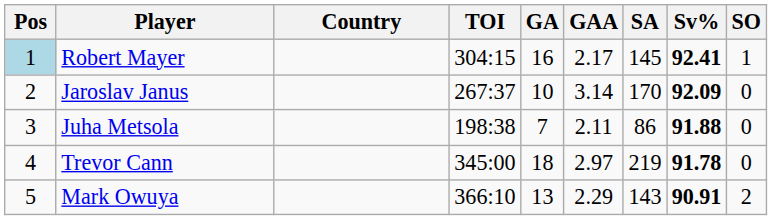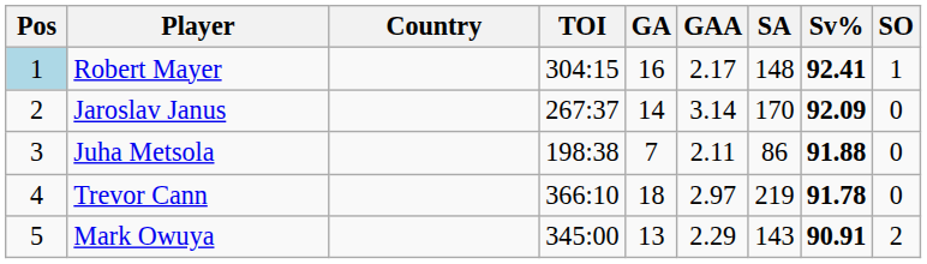 <table class="wikitable sortable" style="text-align: center;">
 <tr>
 <th width=30>Pos</th>
 <th width=150>Player</th>
 <th width=120>Country</th>
 <th width=20>TOI</th>
 <th width=20>GA</th>
 <th width=20>GAA</th>
 <th width=20>SA</th>
 <th width=20>Sv%</th>
 <th width=20>SO</th>
 </tr>
 <tr>
 <td style="background: lightblue;">1</td>
 <td align=left><a href='#'>Robert Mayer</a></td>
 <td align=left></td>
 <td>304:15</td>
 <td>16</td>
 <td>2.17</td>
-<td>145</td>
+<td>148</td>
 <td><strong>92.41</strong></td>
 <td>1</td>
 </tr>
 <tr>
 <td>2</td>
 <td align=left><a href='#'>Jaroslav Janus</a></td>
 <td align=left></td>
 <td>267:37</td>
-<td>10</td>
+<td>14</td>
 <td>3.14</td>
 <td>170</td>
 <td><strong>92.09</strong></td>
 <td>0</td>
 </tr>
 <tr>
 <td>3</td>
 <td align=left><a href='#'>Juha Metsola</a></td>
 <td align=left></td>
 <td>198:38</td>
 <td>7</td>
 <td>2.11</td>
 <td>86</td>
 <td><strong>91.88</strong></td>
 <td>0</td>
 </tr>
 <tr>
 <td>4</td>
 <td align=left><a href='#'>Trevor Cann</a></td>
 <td align=left></td>
-<td>345:00</td>
+<td>366:10</td>
 <td>18</td>
 <td>2.97</td>
 <td>219</td>
 <td><strong>91.78</strong></td>
 <td>0</td>
 </tr>
 <tr>
 <td>5</td>
 <td align=left><a href='#'>Mark Owuya</a></td>
 <td align=left></td>
-<td>366:10</td>
+<td>345:00</td>
 <td>13</td>
 <td>2.29</td>
 <td>143</td>
 <td><strong>90.91</strong></td>
 <td>2</td>
 </tr>
 </table>
